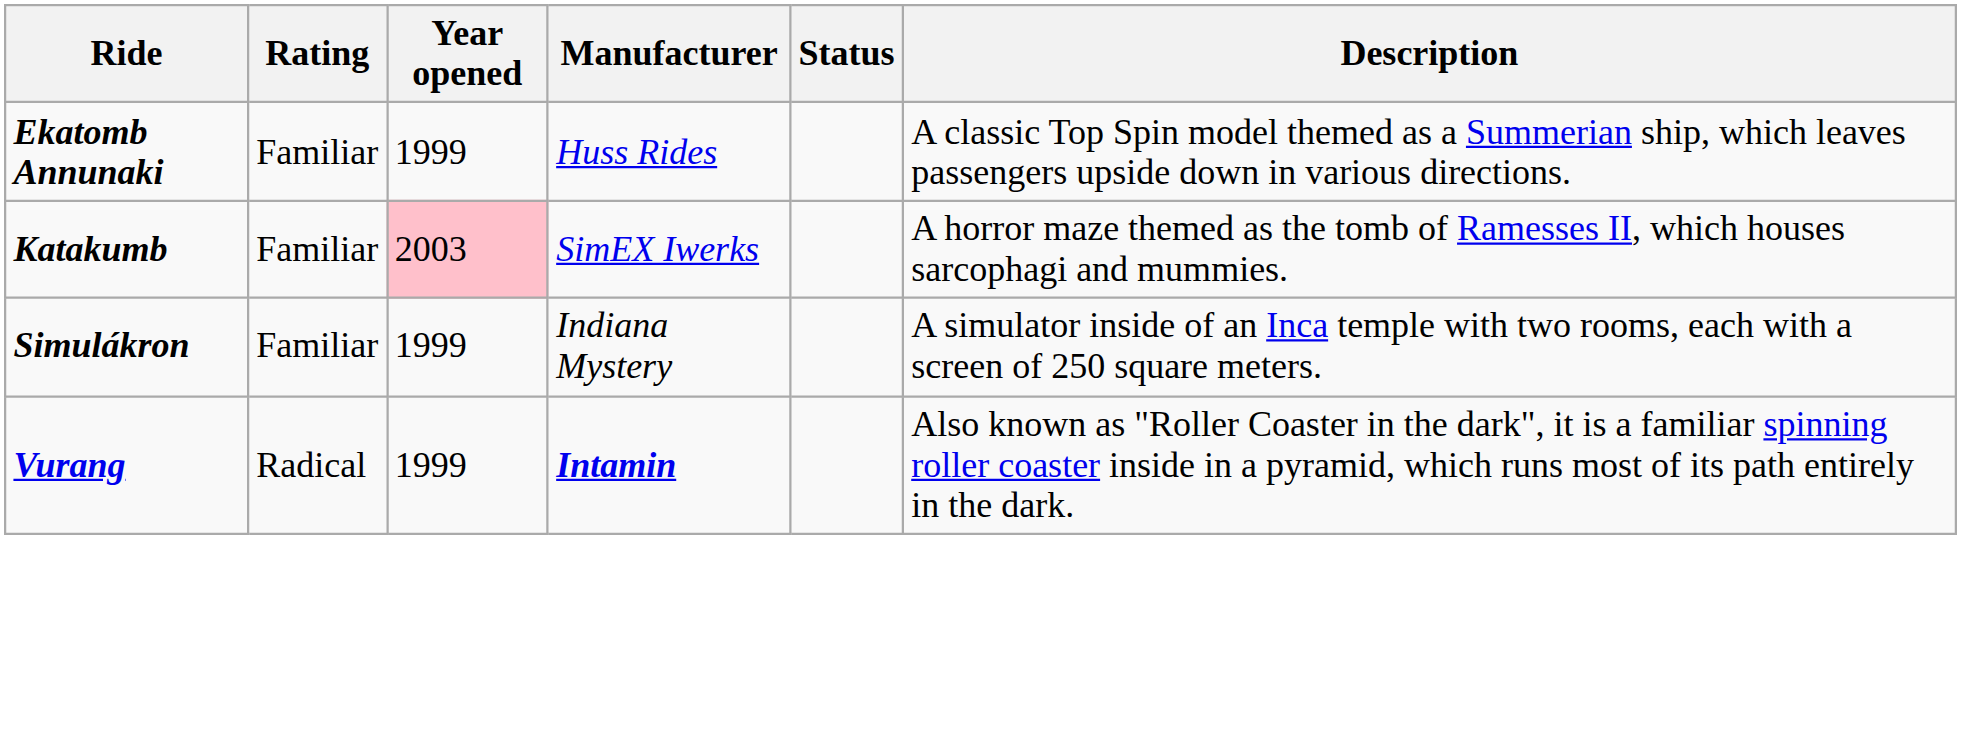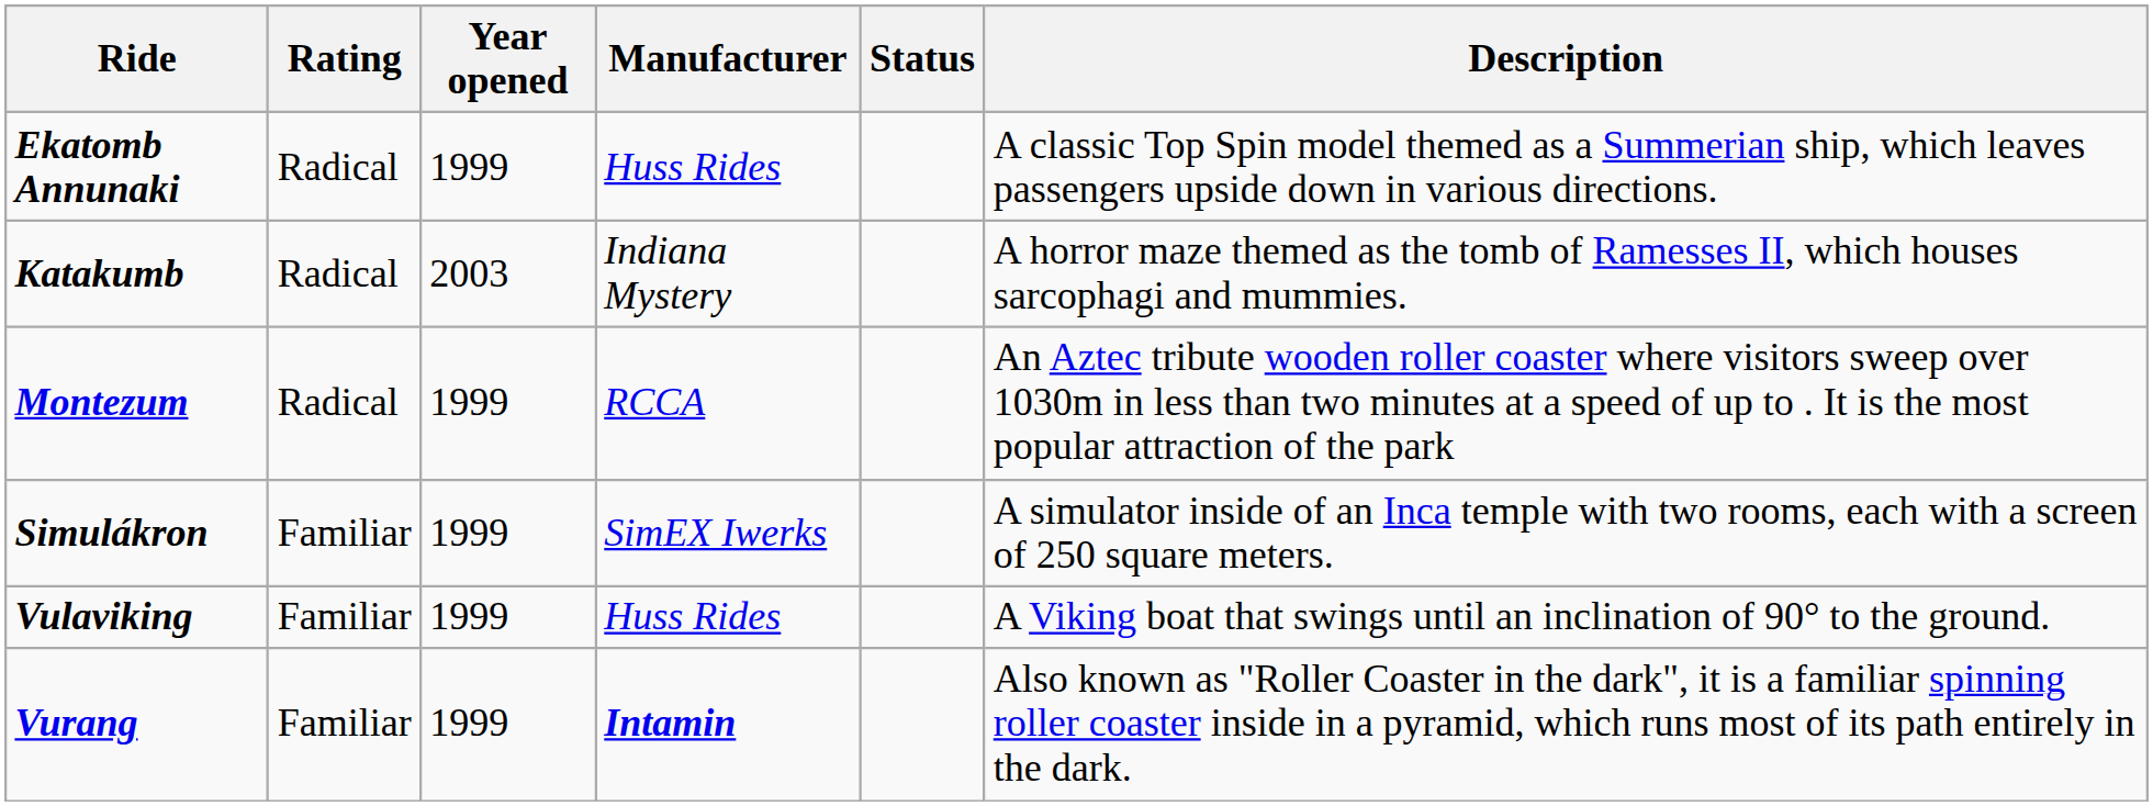 <table class="wikitable">
 <tr>
 <th>Ride</th>
 <th>Rating</th>
 <th>Year opened</th>
 <th>Manufacturer</th>
 <th>Status</th>
 <th>Description</th>
 </tr>
 <tr>
 <td><strong><em>Ekatomb Annunaki</em></strong></td>
-<td>Familiar</td>
+<td>Radical</td>
 <td>1999</td>
 <td><a href='#'><em>Huss Rides</em></a></td>
 <td></td>
 <td>A classic Top Spin model themed as a <a href='#'>Summerian</a> ship, which leaves passengers upside down in various directions.</td>
 </tr>
 <tr>
 <td><strong><em>Katakumb</em></strong></td>
-<td>Familiar</td>
-<td style="background: pink;">2003</td>
-<td><a href='#'><em>SimEX Iwerks</em></a></td>
+<td>Radical</td>
+<td>2003</td>
+<td><em>Indiana Mystery</em></td>
 <td></td>
 <td>A horror maze themed as the tomb of <a href='#'>Ramesses II</a>, which houses sarcophagi and mummies.</td>
+</tr>
+<tr>
+<td><strong><em><a href='#'>Montezum</a></em></strong></td>
+<td>Radical</td>
+<td>1999</td>
+<td><a href='#'><em>RCCA</em></a></td>
+<td></td>
+<td>An <a href='#'>Aztec</a> tribute <a href='#'>wooden roller coaster</a> where visitors sweep over 1030m in less than two minutes at a speed of up to . It is the most popular attraction of the park</td>
 </tr>
 <tr>
 <td><strong><em>Simulákron</em></strong></td>
 <td>Familiar</td>
 <td>1999</td>
-<td><em>Indiana Mystery</em></td>
+<td><a href='#'><em>SimEX Iwerks</em></a></td>
 <td></td>
 <td>A simulator inside of an <a href='#'>Inca</a> temple with two rooms, each with a screen of 250 square meters.</td>
 </tr>
 <tr>
+<td><strong><em>Vulaviking</em></strong></td>
+<td>Familiar</td>
+<td>1999</td>
+<td><a href='#'><em>Huss Rides</em></a></td>
+<td></td>
+<td>A <a href='#'>Viking</a> boat that swings until an inclination of 90° to the ground.</td>
+</tr>
+<tr>
 <td><strong><em><a href='#'>Vurang</a></em></strong></td>
-<td>Radical</td>
+<td>Familiar</td>
 <td>1999</td>
 <td><strong><em><a href='#'>Intamin</a></em></strong></td>
 <td></td>
 <td>Also known as "Roller Coaster in the dark", it is a familiar <a href='#'>spinning roller coaster</a> inside in a pyramid, which runs most of its path entirely in the dark.</td>
 </tr>
 </table>
